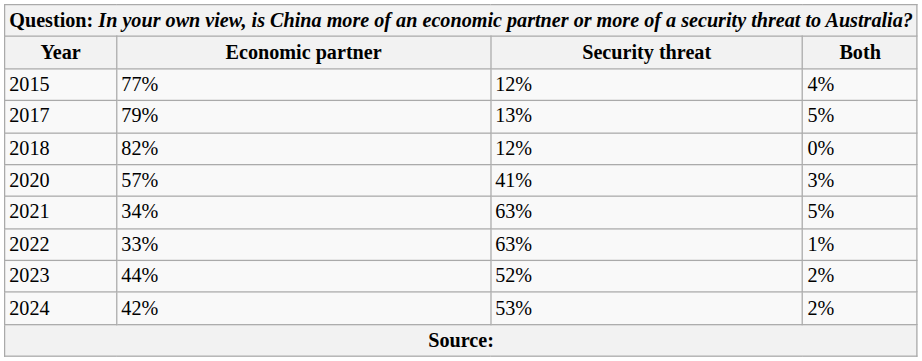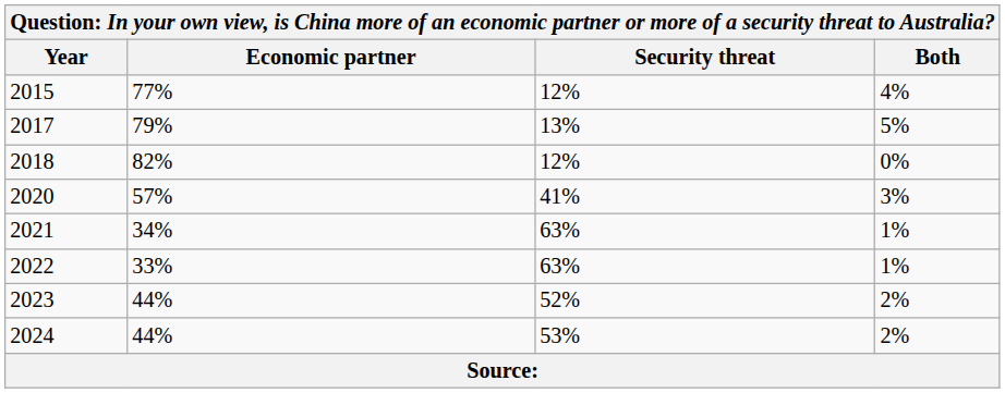 <table class="wikitable sortable">
 <tr>
 <th colspan="4">Question: <em>In your own view, is China more of an economic partner or more of a security threat to Australia?</em></th>
 </tr>
 <tr>
 <th>Year</th>
 <th>Economic partner</th>
 <th>Security threat</th>
 <th>Both</th>
 </tr>
 <tr>
 <td>2015</td>
 <td>77%</td>
 <td>12%</td>
 <td>4%</td>
 </tr>
 <tr>
 <td>2017</td>
 <td>79%</td>
 <td>13%</td>
 <td>5%</td>
 </tr>
 <tr>
 <td>2018</td>
 <td>82%</td>
 <td>12%</td>
 <td>0%</td>
 </tr>
 <tr>
 <td>2020</td>
 <td>57%</td>
 <td>41%</td>
 <td>3%</td>
 </tr>
 <tr>
 <td>2021</td>
 <td>34%</td>
 <td>63%</td>
-<td>5%</td>
+<td>1%</td>
 </tr>
 <tr>
 <td>2022</td>
 <td>33%</td>
 <td>63%</td>
 <td>1%</td>
 </tr>
 <tr>
 <td>2023</td>
 <td>44%</td>
 <td>52%</td>
 <td>2%</td>
 </tr>
 <tr>
 <td>2024</td>
-<td>42%</td>
+<td>44%</td>
 <td>53%</td>
 <td>2%</td>
 </tr>
 <tr>
 <th colspan="4">Source: <em></em></th>
 </tr>
 </table>
